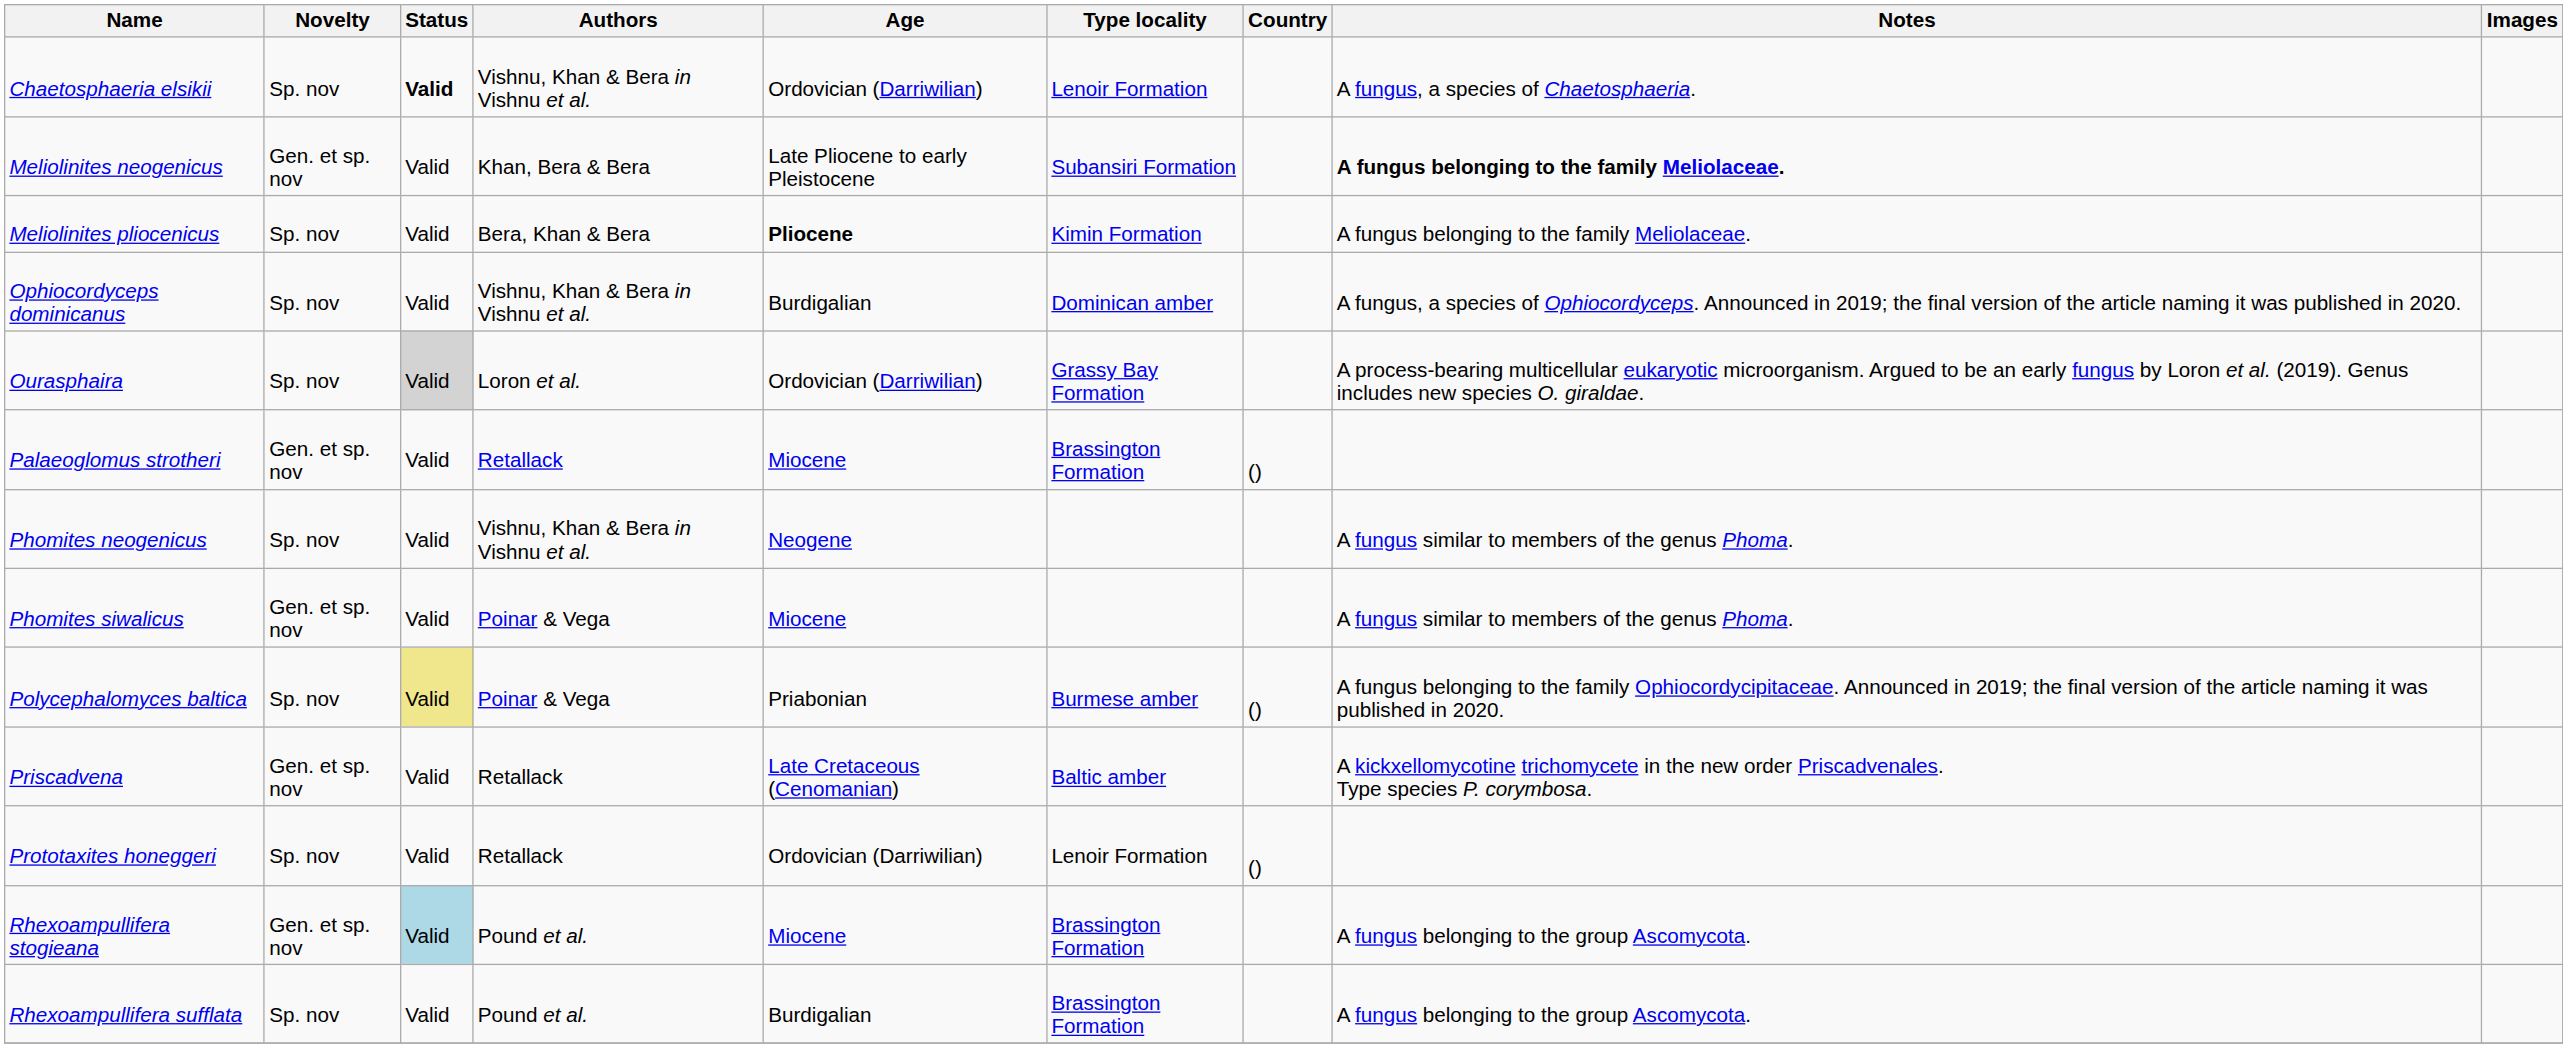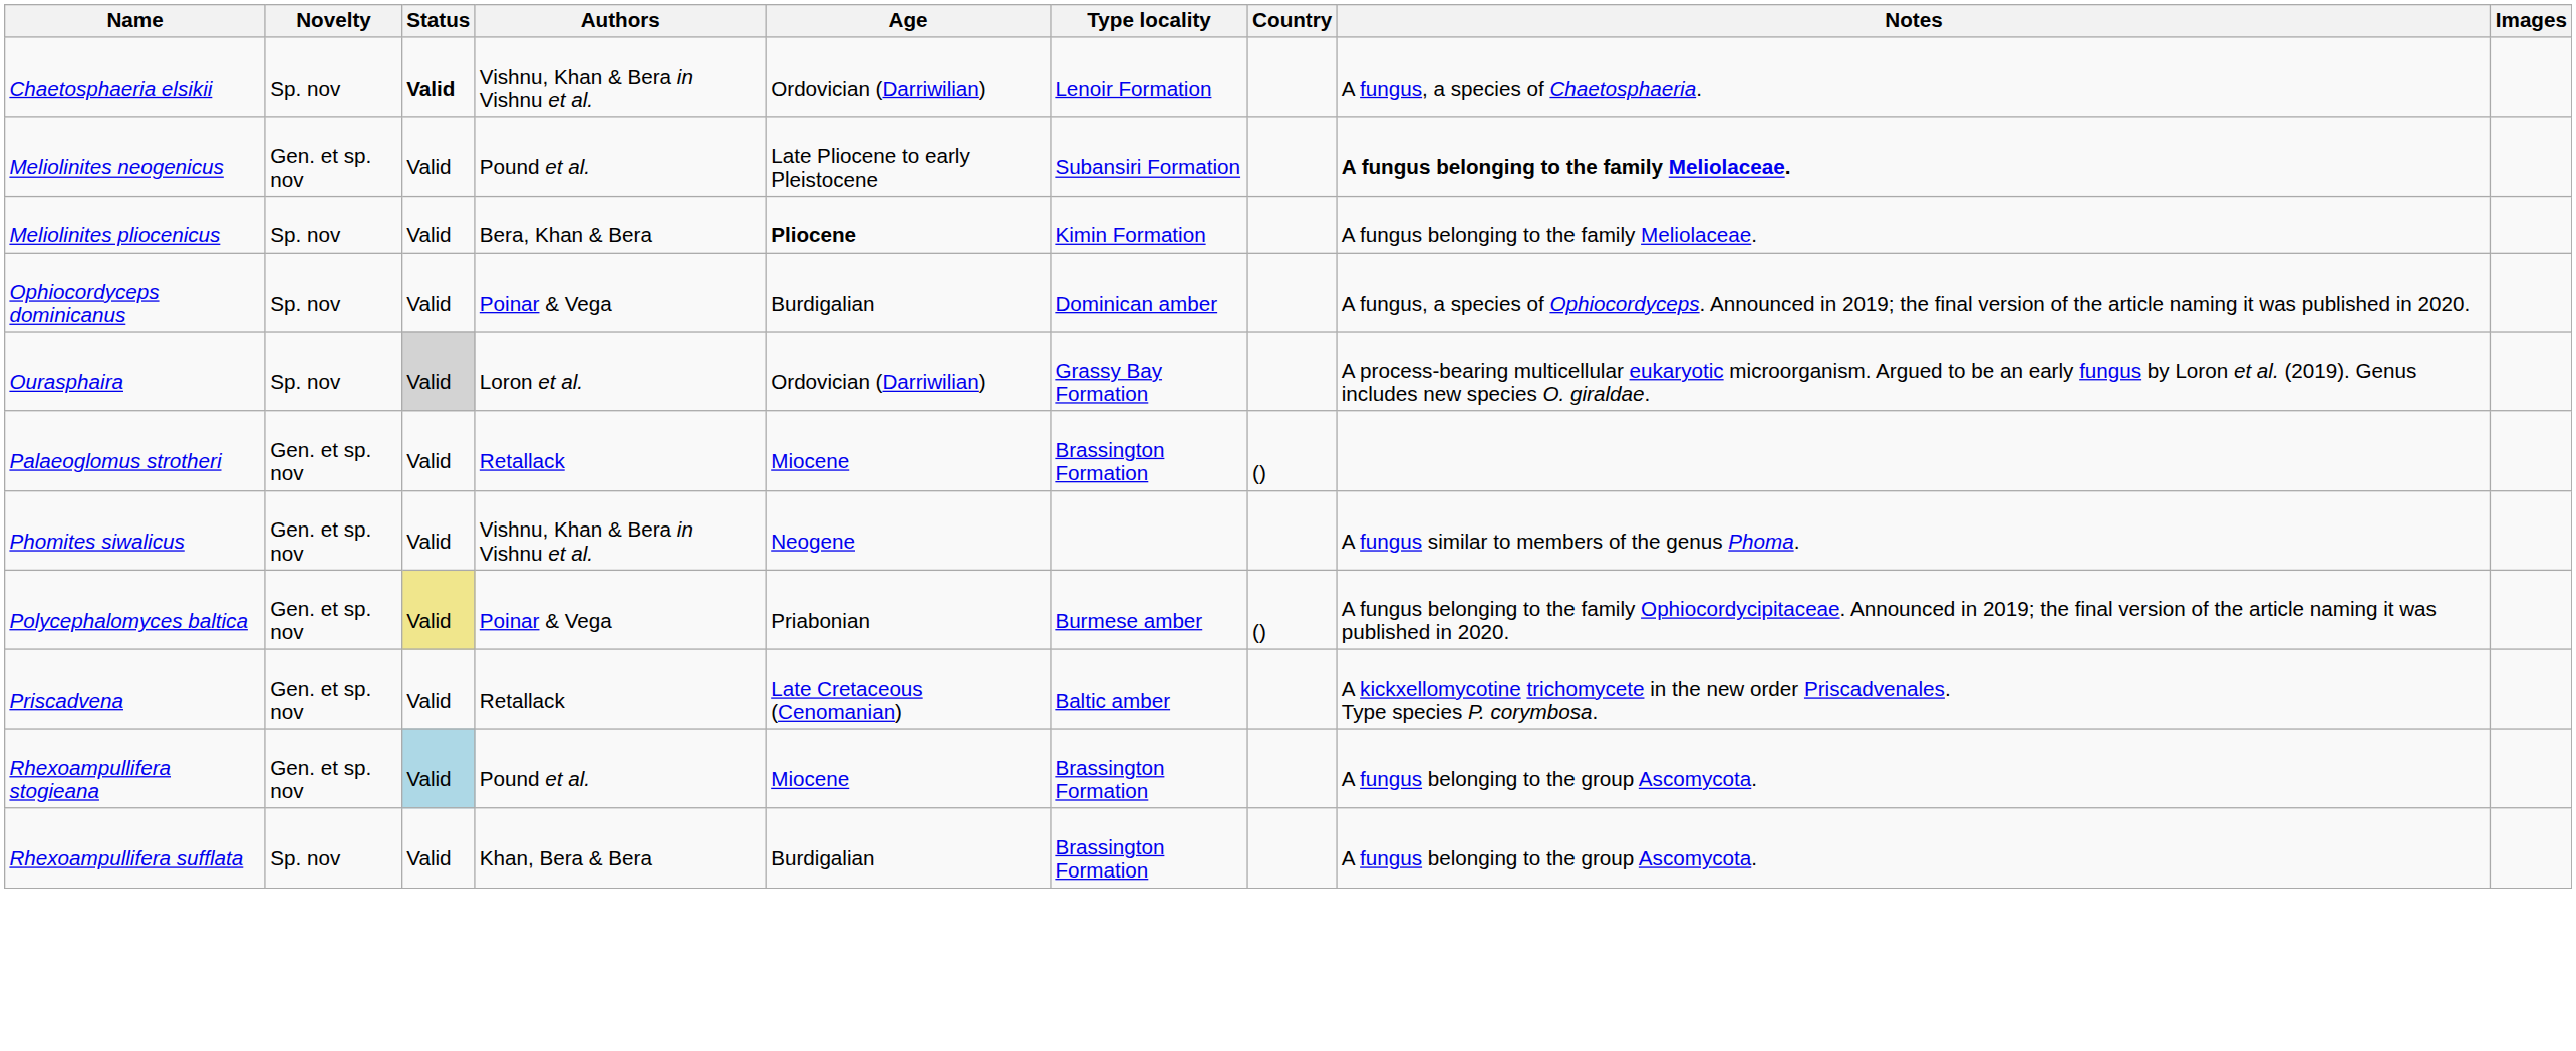 <table class="wikitable sortable" align="center" width="100%">
 <tr>
 <th>Name</th>
 <th>Novelty</th>
 <th>Status</th>
 <th>Authors</th>
 <th>Age</th>
 <th>Type locality</th>
 <th>Country</th>
 <th>Notes</th>
 <th>Images</th>
 </tr>
 <tr>
 <td><br><em><a href='#'>Chaetosphaeria elsikii</a></em></td>
 <td><br>Sp. nov</td>
 <td><strong><br>Valid</strong></td>
 <td><br>Vishnu, Khan & Bera <em>in</em> Vishnu <em>et al.</em></td>
 <td><br>Ordovician (<a href='#'>Darriwilian</a>)</td>
 <td><br><a href='#'>Lenoir Formation</a></td>
 <td><br></td>
 <td><br>A <a href='#'>fungus</a>, a species of <em><a href='#'>Chaetosphaeria</a></em>.</td>
 <td></td>
 </tr>
 <tr>
 <td><br><em><a href='#'>Meliolinites neogenicus</a></em></td>
 <td><br>Gen. et sp. nov</td>
 <td><br>Valid</td>
-<td><br>Khan, Bera & Bera</td>
+<td><br>Pound <em>et al.</em></td>
 <td><br>Late Pliocene to early Pleistocene</td>
 <td><br><a href='#'>Subansiri Formation</a></td>
 <td><br></td>
 <td><strong><br>A fungus belonging to the family <a href='#'>Meliolaceae</a>.</strong></td>
 <td></td>
 </tr>
 <tr>
 <td><br><em><a href='#'>Meliolinites pliocenicus</a></em></td>
 <td><br>Sp. nov</td>
 <td><br>Valid</td>
 <td><br>Bera, Khan & Bera</td>
 <td><strong><br>Pliocene</strong></td>
 <td><br><a href='#'>Kimin Formation</a></td>
 <td><br></td>
 <td><br>A fungus belonging to the family <a href='#'>Meliolaceae</a>.</td>
 <td></td>
 </tr>
 <tr>
 <td><br><em><a href='#'>Ophiocordyceps dominicanus</a></em></td>
 <td><br>Sp. nov</td>
 <td><br>Valid</td>
-<td><br>Vishnu, Khan & Bera <em>in</em> Vishnu <em>et al.</em></td>
+<td><br><a href='#'>Poinar</a> & Vega</td>
 <td><br>Burdigalian</td>
 <td><br><a href='#'>Dominican amber</a></td>
 <td><br></td>
 <td><br>A fungus, a species of <em><a href='#'>Ophiocordyceps</a></em>. Announced in 2019; the final version of the article naming it was published in 2020.</td>
 <td></td>
 </tr>
 <tr>
 <td><br><em><a href='#'>Ourasphaira</a></em></td>
 <td><br>Sp. nov</td>
 <td style="background: lightgrey;"><br>Valid</td>
 <td><br>Loron <em>et al.</em></td>
 <td><br>Ordovician (<a href='#'>Darriwilian</a>)</td>
 <td><br><a href='#'>Grassy Bay Formation</a></td>
 <td><br></td>
 <td><br>A process-bearing multicellular <a href='#'>eukaryotic</a> microorganism. Argued to be an early <a href='#'>fungus</a> by Loron <em>et al.</em> (2019). Genus includes new species <em>O. giraldae</em>.</td>
 <td></td>
 </tr>
 <tr>
 <td><br><em><a href='#'>Palaeoglomus strotheri</a></em></td>
 <td><br>Gen. et sp. nov</td>
 <td><br>Valid</td>
 <td><br><a href='#'>Retallack</a></td>
 <td><br><a href='#'>Miocene</a></td>
 <td><br><a href='#'>Brassington Formation</a></td>
 <td><br><br>()</td>
 <td></td>
 <td></td>
 </tr>
 <tr>
-<td><br><em><a href='#'>Phomites neogenicus</a></em></td>
-<td><br>Sp. nov</td>
+<td><br><em><a href='#'>Phomites siwalicus</a></em></td>
+<td><br>Gen. et sp. nov</td>
 <td><br>Valid</td>
 <td><br>Vishnu, Khan & Bera <em>in</em> Vishnu <em>et al.</em></td>
 <td><br><a href='#'>Neogene</a></td>
 <td></td>
 <td><br></td>
 <td><br>A <a href='#'>fungus</a> similar to members of the genus <em><a href='#'>Phoma</a></em>.</td>
 <td></td>
 </tr>
 <tr>
-<td><br><em><a href='#'>Phomites siwalicus</a></em></td>
+<td><br><em><a href='#'>Polycephalomyces baltica</a></em></td>
 <td><br>Gen. et sp. nov</td>
-<td><br>Valid</td>
-<td><br><a href='#'>Poinar</a> & Vega</td>
-<td><br><a href='#'>Miocene</a></td>
-<td></td>
-<td><br></td>
-<td><br>A <a href='#'>fungus</a> similar to members of the genus <em><a href='#'>Phoma</a></em>.</td>
-<td></td>
-</tr>
-<tr>
-<td><br><em><a href='#'>Polycephalomyces baltica</a></em></td>
-<td><br>Sp. nov</td>
 <td style="background: khaki;"><br>Valid</td>
 <td><br><a href='#'>Poinar</a> & Vega</td>
 <td><br>Priabonian</td>
 <td><br><a href='#'>Burmese amber</a></td>
 <td><br><br>()</td>
 <td><br>A fungus belonging to the family <a href='#'>Ophiocordycipitaceae</a>. Announced in 2019; the final version of the article naming it was published in 2020.</td>
 <td></td>
 </tr>
 <tr>
 <td><br><em><a href='#'>Priscadvena</a></em></td>
 <td><br>Gen. et sp. nov</td>
 <td><br>Valid</td>
 <td><br>Retallack</td>
 <td><br><a href='#'>Late Cretaceous</a> (<a href='#'>Cenomanian</a>)</td>
 <td><br><a href='#'>Baltic amber</a></td>
 <td><br></td>
 <td><br>A <a href='#'>kickxellomycotine</a> <a href='#'>trichomycete</a> in the new order <a href='#'>Priscadvenales</a>.<br> Type species <em>P. corymbosa</em>.</td>
 <td></td>
 </tr>
 <tr>
-<td><br><em><a href='#'>Prototaxites honeggeri</a></em></td>
-<td><br>Sp. nov</td>
-<td><br>Valid</td>
-<td><br>Retallack</td>
-<td><br>Ordovician (Darriwilian)</td>
-<td><br>Lenoir Formation</td>
-<td><br><br>()</td>
-<td></td>
-<td></td>
-</tr>
-<tr>
 <td><br><em><a href='#'>Rhexoampullifera stogieana</a></em></td>
 <td><br>Gen. et sp. nov</td>
 <td style="background: lightblue;"><br>Valid</td>
 <td><br>Pound <em>et al.</em></td>
 <td><br><a href='#'>Miocene</a></td>
 <td><br><a href='#'>Brassington Formation</a></td>
 <td><br></td>
 <td><br>A <a href='#'>fungus</a> belonging to the group <a href='#'>Ascomycota</a>.</td>
 <td></td>
 </tr>
 <tr>
 <td><br><em><a href='#'>Rhexoampullifera sufflata</a></em></td>
 <td><br>Sp. nov</td>
 <td><br>Valid</td>
-<td><br>Pound <em>et al.</em></td>
+<td><br>Khan, Bera & Bera</td>
 <td><br>Burdigalian</td>
 <td><br><a href='#'>Brassington Formation</a></td>
 <td><br></td>
 <td><br>A <a href='#'>fungus</a> belonging to the group <a href='#'>Ascomycota</a>.</td>
 <td></td>
 </tr>
 <tr>
 </tr>
 </table>
